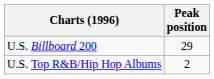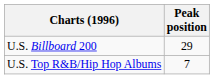 <table class="wikitable">
 <tr>
 <th align="left">Charts (1996)</th>
 <th align="left">Peak<br>position</th>
 </tr>
 <tr>
 <td align="left">U.S. <a href='#'><em>Billboard</em> 200</a></td>
 <td style="text-align:center;">29</td>
 </tr>
 <tr>
 <td align="left">U.S. <a href='#'>Top R&B/Hip Hop Albums</a></td>
-<td style="text-align:center;">2</td>
+<td style="text-align:center;">7</td>
 </tr>
 </table>
